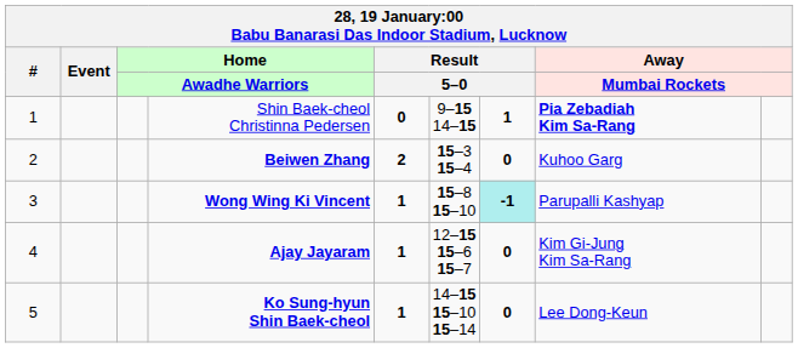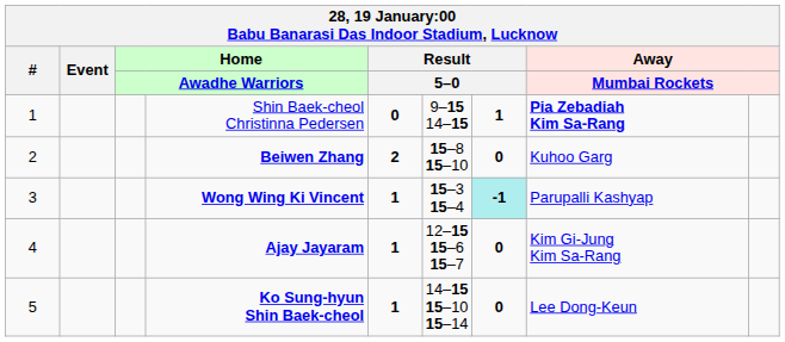 <table class="wikitable">
 <tr>
 <th colspan="9">28, 19 January:00<br><a href='#'>Babu Banarasi Das Indoor Stadium</a>, <a href='#'>Lucknow</a></th>
 </tr>
 <tr>
 <th rowspan="2" width="50">#</th>
 <th rowspan="2" width="50">Event</th>
 <th colspan="2" width="250"  style="background-color:#ccffcc">Home</th>
 <th colspan="3" width="150">Result</th>
 <th colspan="2" width="250" style="background-color:#ffe4e1">Away</th>
 </tr>
 <tr>
 <th colspan="2"  style="background-color:#ccffcc"><a href='#'>Awadhe Warriors</a></th>
 <th colspan="3">5–0</th>
 <th colspan="2" style="background-color:#ffe4e1"><a href='#'>Mumbai Rockets</a></th>
 </tr>
 <tr>
 <td align="center">1</td>
 <td align="center"></td>
 <td align="center" width="25"></td>
 <td align="right" width="225"><a href='#'>Shin Baek-cheol</a> <br> <a href='#'>Christinna Pedersen</a> </td>
 <td align="center" width="50"><strong>0</strong></td>
 <td align="center">9–<strong>15</strong><br>14–<strong>15</strong></td>
 <td align="center" width="50"><strong>1</strong></td>
 <td align="left" width="225"><strong> <a href='#'>Pia Zebadiah</a><br> <a href='#'>Kim Sa-Rang</a></strong></td>
 <td align="center" width="25"></td>
 </tr>
 <tr>
 <td align="center">2</td>
 <td align="center"></td>
 <td align="center"></td>
 <td align="right"><strong><a href='#'>Beiwen Zhang</a> </strong></td>
 <td align="center"><strong>2</strong></td>
-<td align="center"><strong>15</strong>–3<br><strong>15</strong>–4</td>
+<td align="center"><strong>15</strong>–8<br><strong>15</strong>–10</td>
 <td align="center"><strong>0</strong></td>
 <td align="left"> <a href='#'>Kuhoo Garg</a></td>
 <td align="center"></td>
 </tr>
 <tr>
 <td align="center">3</td>
 <td align="center"></td>
 <td align="center"></td>
 <td align="right"><strong> <a href='#'>Wong Wing Ki Vincent</a> </strong></td>
 <td align="center"><strong>1</strong></td>
-<td align="center"><strong>15</strong>–8<br><strong>15</strong>–10</td>
+<td align="center"><strong>15</strong>–3<br><strong>15</strong>–4</td>
 <td align="center" style="background: paleturquoise;"><strong>-1</strong></td>
 <td align="left"> <a href='#'>Parupalli Kashyap</a></td>
 <td align="center"></td>
 </tr>
 <tr>
 <td align="center">4</td>
 <td align="center"></td>
 <td align="center"></td>
 <td align="right"><strong><a href='#'>Ajay Jayaram</a> </strong></td>
 <td align="center"><strong>1</strong></td>
 <td align="center">12–<strong>15</strong><br><strong>15</strong>–6<br><strong>15</strong>–7</td>
 <td align="center"><strong>0</strong></td>
 <td align="left"> <a href='#'>Kim Gi-Jung</a><br> <a href='#'>Kim Sa-Rang</a></td>
 <td align="center"></td>
 </tr>
 <tr>
 <td align="center">5</td>
 <td align="center"></td>
 <td align="center"></td>
 <td align="right"><strong> <a href='#'>Ko Sung-hyun</a> </strong><br><strong> <a href='#'>Shin Baek-cheol</a> </strong></td>
 <td align="center"><strong>1</strong></td>
 <td align="center">14–<strong>15</strong><br><strong>15</strong>–10<br><strong>15</strong>–14</td>
 <td align="center"><strong>0</strong></td>
 <td align="left"> <a href='#'>Lee Dong-Keun</a></td>
 <td align="center"></td>
 </tr>
 </table>
